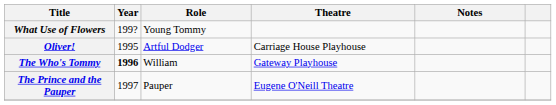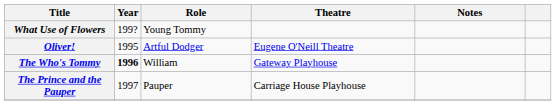 <table class="wikitable plainrowheaders">
 <tr>
 <th scope="col" style="width: 10em;">Title</th>
 <th scope="col" style="width: 1em;">Year</th>
 <th scope="col" style="width: 10em;">Role</th>
 <th scope="col" style="width: 15em;">Theatre</th>
 <th scope="col" style="width: 10em;" class="unsortable">Notes</th>
 <th scope="col" style="width: 2em;" class="unsortable"></th>
 </tr>
 <tr>
 <th scope="row"><em>What Use of Flowers</em></th>
 <td>199?</td>
 <td>Young Tommy</td>
 <td></td>
 <td></td>
 <td></td>
 </tr>
 <tr>
 <th scope="row"><em><a href='#'>Oliver!</a></em></th>
 <td>1995</td>
 <td><a href='#'>Artful Dodger</a></td>
-<td>Carriage House Playhouse</td>
+<td><a href='#'>Eugene O'Neill Theatre</a></td>
 <td></td>
 <td></td>
 </tr>
 <tr>
 <th scope="row"><em><a href='#'>The Who's Tommy</a></em></th>
 <td><strong>1996</strong></td>
 <td>William</td>
 <td><a href='#'>Gateway Playhouse</a></td>
 <td></td>
 <td></td>
 </tr>
 <tr>
 <th scope="row"><em><a href='#'>The Prince and the Pauper</a></em></th>
 <td>1997</td>
 <td>Pauper</td>
-<td><a href='#'>Eugene O'Neill Theatre</a></td>
+<td>Carriage House Playhouse</td>
 <td></td>
 <td></td>
 </tr>
 <tr>
 </tr>
 </table>
